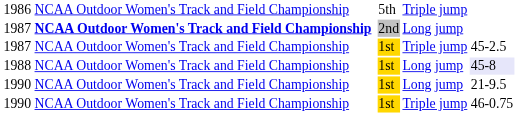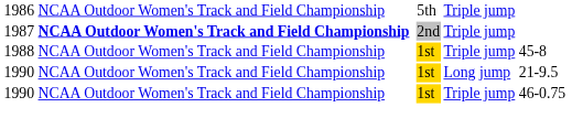 <table>
 <tr>
 <td>1986</td>
 <td><a href='#'>NCAA Outdoor Women's Track and Field Championship</a></td>
 <td></td>
 <td>5th</td>
 <td><a href='#'>Triple jump</a></td>
 <td></td>
 </tr>
 <tr>
 <td>1987</td>
 <td><strong><a href='#'>NCAA Outdoor Women's Track and Field Championship</a></strong></td>
 <td></td>
 <td bgcolor=silver>2nd</td>
-<td><a href='#'>Long jump</a></td>
+<td><a href='#'>Triple jump</a></td>
 <td></td>
-</tr>
-<tr>
-<td>1987</td>
-<td><a href='#'>NCAA Outdoor Women's Track and Field Championship</a></td>
-<td></td>
-<td bgcolor=gold>1st</td>
-<td><a href='#'>Triple jump</a></td>
-<td>45-2.5</td>
 </tr>
 <tr>
 <td>1988</td>
 <td><a href='#'>NCAA Outdoor Women's Track and Field Championship</a></td>
 <td></td>
 <td bgcolor=gold>1st</td>
-<td><a href='#'>Long jump</a></td>
-<td style="background: lavender;">45-8</td>
+<td><a href='#'>Triple jump</a></td>
+<td>45-8</td>
 </tr>
 <tr>
 <td>1990</td>
 <td><a href='#'>NCAA Outdoor Women's Track and Field Championship</a></td>
 <td></td>
 <td bgcolor=gold>1st</td>
 <td><a href='#'>Long jump</a></td>
 <td>21-9.5</td>
 </tr>
 <tr>
 <td>1990</td>
 <td><a href='#'>NCAA Outdoor Women's Track and Field Championship</a></td>
 <td></td>
 <td bgcolor=gold>1st</td>
 <td><a href='#'>Triple jump</a></td>
 <td>46-0.75</td>
 </tr>
 <tr>
 </tr>
 </table>
